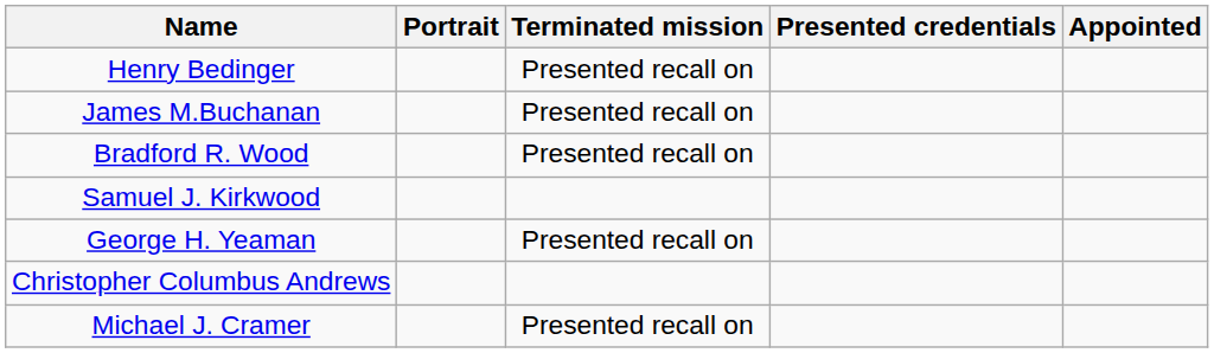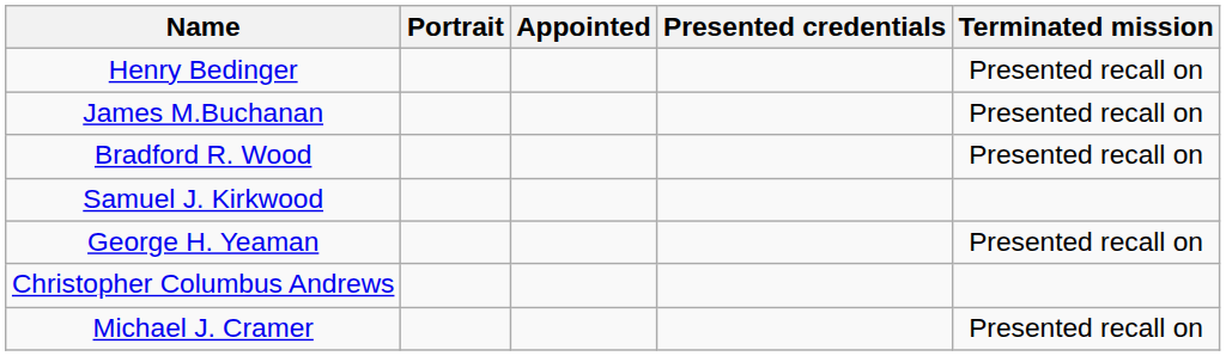 <table class = "wikitable" | style = "text-align:center;">
 <tr>
 <th>Name</th>
 <th>Portrait</th>
+<th>Appointed</th>
+<th>Presented credentials</th>
 <th class = date>Terminated mission</th>
-<th>Presented credentials</th>
-<th>Appointed</th>
 </tr>
 <tr>
 <td><a href='#'>Henry Bedinger</a></td>
 <td></td>
-<td>Presented recall on </td>
 <td></td>
 <td></td>
+<td>Presented recall on </td>
 </tr>
 <tr>
 <td><a href='#'>James M.Buchanan</a></td>
 <td></td>
-<td>Presented recall on </td>
 <td></td>
 <td></td>
+<td>Presented recall on </td>
 </tr>
 <tr>
 <td><a href='#'>Bradford R. Wood</a></td>
 <td></td>
-<td>Presented recall on </td>
 <td></td>
 <td></td>
+<td>Presented recall on </td>
 </tr>
 <tr>
 <td><a href='#'>Samuel J. Kirkwood</a></td>
 <td></td>
 <td></td>
 <td></td>
 <td></td>
 </tr>
 <tr>
 <td><a href='#'>George H. Yeaman</a></td>
 <td></td>
-<td>Presented recall on </td>
 <td></td>
 <td></td>
+<td>Presented recall on </td>
 </tr>
 <tr>
 <td><a href='#'>Christopher Columbus Andrews</a></td>
 <td></td>
 <td></td>
 <td></td>
 <td></td>
 </tr>
 <tr>
 <td><a href='#'>Michael J. Cramer</a></td>
 <td></td>
-<td>Presented recall on </td>
 <td></td>
 <td></td>
+<td>Presented recall on </td>
 </tr>
 </table>
